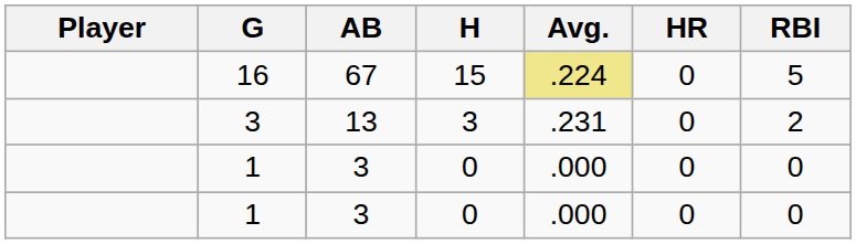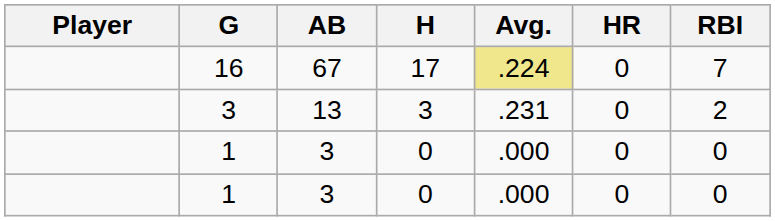 <table class="wikitable sortable">
 <tr>
 <th bgcolor="#DDDDFF" width="16%">Player</th>
 <th bgcolor="#DDDDFF" width="9%">G</th>
 <th bgcolor="#DDDDFF" width="9%">AB</th>
 <th bgcolor="#DDDDFF" width="9%">H</th>
 <th bgcolor="#DDDDFF" width="9%">Avg.</th>
 <th bgcolor="#DDDDFF" width="9%">HR</th>
 <th bgcolor="#DDDDFF" width="9%">RBI</th>
 </tr>
 <tr align="center">
 <td></td>
 <td>16</td>
 <td>67</td>
-<td>15</td>
+<td>17</td>
 <td style="background: khaki;">.224</td>
 <td>0</td>
-<td>5</td>
+<td>7</td>
 </tr>
 <tr align="center">
 <td></td>
 <td>3</td>
 <td>13</td>
 <td>3</td>
 <td>.231</td>
 <td>0</td>
 <td>2</td>
 </tr>
 <tr align="center">
 <td></td>
 <td>1</td>
 <td>3</td>
 <td>0</td>
 <td>.000</td>
 <td>0</td>
 <td>0</td>
 </tr>
 <tr align="center">
 <td></td>
 <td>1</td>
 <td>3</td>
 <td>0</td>
 <td>.000</td>
 <td>0</td>
 <td>0</td>
 </tr>
 </table>
